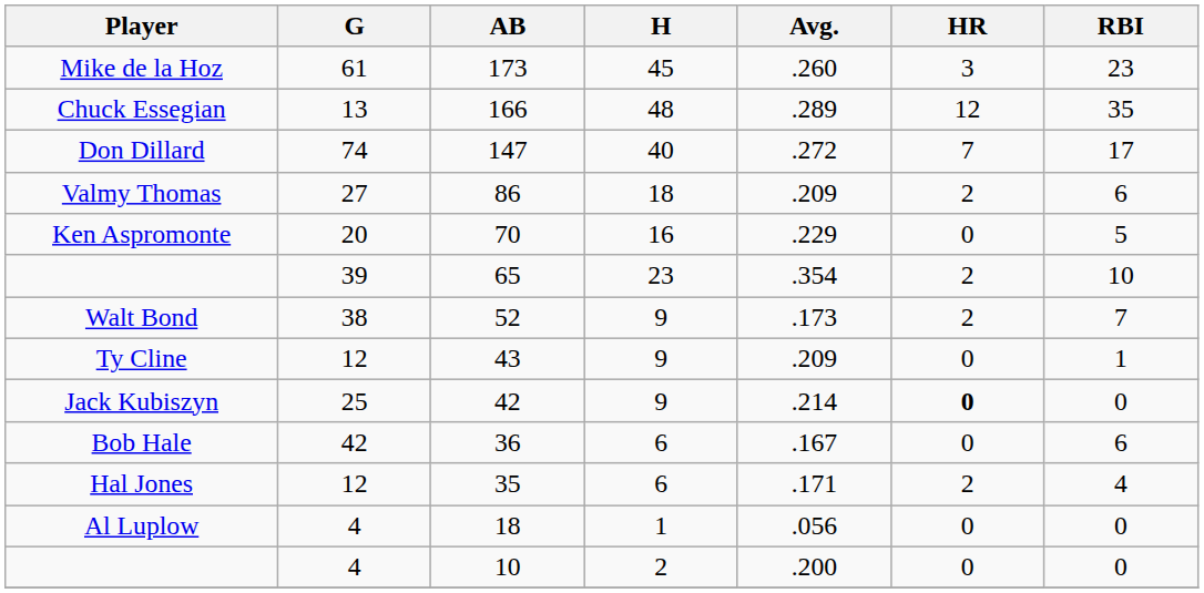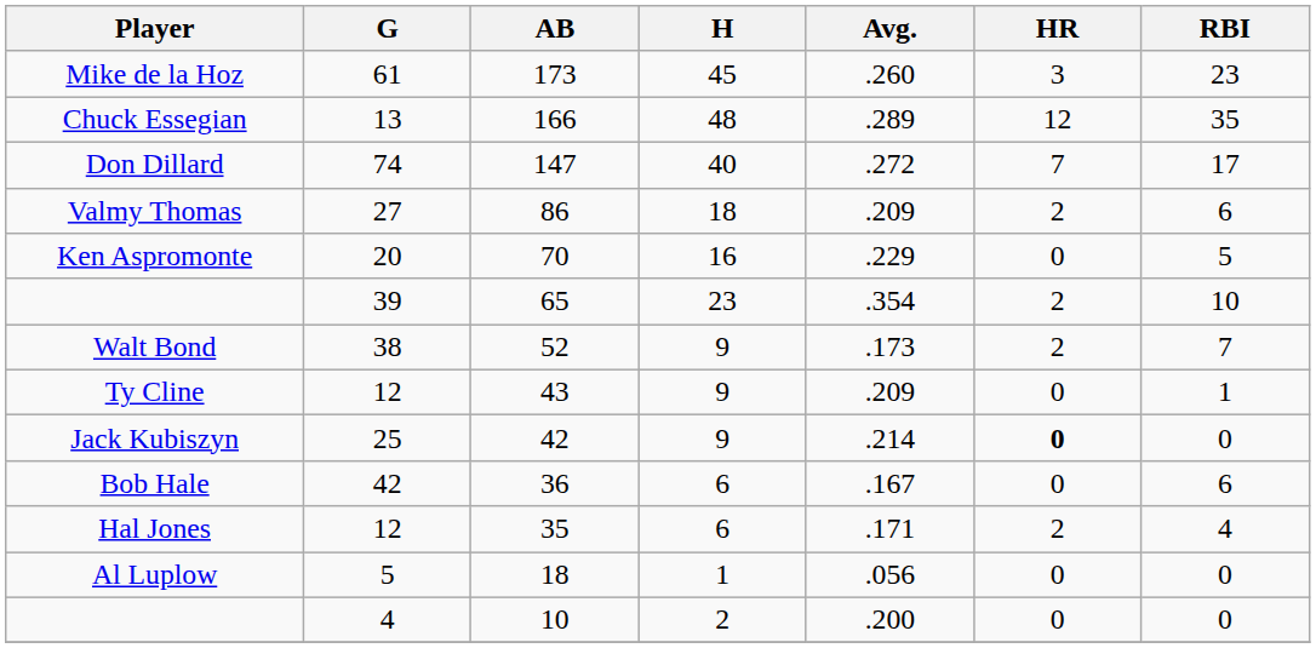 <table class="wikitable sortable">
 <tr>
 <th bgcolor="#DDDDFF" width="16%">Player</th>
 <th bgcolor="#DDDDFF" width="9%">G</th>
 <th bgcolor="#DDDDFF" width="9%">AB</th>
 <th bgcolor="#DDDDFF" width="9%">H</th>
 <th bgcolor="#DDDDFF" width="9%">Avg.</th>
 <th bgcolor="#DDDDFF" width="9%">HR</th>
 <th bgcolor="#DDDDFF" width="9%">RBI</th>
 </tr>
 <tr align="center">
 <td><a href='#'>Mike de la Hoz</a></td>
 <td>61</td>
 <td>173</td>
 <td>45</td>
 <td>.260</td>
 <td>3</td>
 <td>23</td>
 </tr>
 <tr align="center">
 <td><a href='#'>Chuck Essegian</a></td>
 <td>13</td>
 <td>166</td>
 <td>48</td>
 <td>.289</td>
 <td>12</td>
 <td>35</td>
 </tr>
 <tr align="center">
 <td><a href='#'>Don Dillard</a></td>
 <td>74</td>
 <td>147</td>
 <td>40</td>
 <td>.272</td>
 <td>7</td>
 <td>17</td>
 </tr>
 <tr align="center">
 <td><a href='#'>Valmy Thomas</a></td>
 <td>27</td>
 <td>86</td>
 <td>18</td>
 <td>.209</td>
 <td>2</td>
 <td>6</td>
 </tr>
 <tr align="center">
 <td><a href='#'>Ken Aspromonte</a></td>
 <td>20</td>
 <td>70</td>
 <td>16</td>
 <td>.229</td>
 <td>0</td>
 <td>5</td>
 </tr>
 <tr align="center">
 <td></td>
 <td>39</td>
 <td>65</td>
 <td>23</td>
 <td>.354</td>
 <td>2</td>
 <td>10</td>
 </tr>
 <tr align="center">
 <td><a href='#'>Walt Bond</a></td>
 <td>38</td>
 <td>52</td>
 <td>9</td>
 <td>.173</td>
 <td>2</td>
 <td>7</td>
 </tr>
 <tr align="center">
 <td><a href='#'>Ty Cline</a></td>
 <td>12</td>
 <td>43</td>
 <td>9</td>
 <td>.209</td>
 <td>0</td>
 <td>1</td>
 </tr>
 <tr align="center">
 <td><a href='#'>Jack Kubiszyn</a></td>
 <td>25</td>
 <td>42</td>
 <td>9</td>
 <td>.214</td>
 <td><strong>0</strong></td>
 <td>0</td>
 </tr>
 <tr align="center">
 <td><a href='#'>Bob Hale</a></td>
 <td>42</td>
 <td>36</td>
 <td>6</td>
 <td>.167</td>
 <td>0</td>
 <td>6</td>
 </tr>
 <tr align="center">
 <td><a href='#'>Hal Jones</a></td>
 <td>12</td>
 <td>35</td>
 <td>6</td>
 <td>.171</td>
 <td>2</td>
 <td>4</td>
 </tr>
 <tr align="center">
 <td><a href='#'>Al Luplow</a></td>
-<td>4</td>
+<td>5</td>
 <td>18</td>
 <td>1</td>
 <td>.056</td>
 <td>0</td>
 <td>0</td>
 </tr>
 <tr align="center">
 <td></td>
 <td>4</td>
 <td>10</td>
 <td>2</td>
 <td>.200</td>
 <td>0</td>
 <td>0</td>
 </tr>
 <tr align="center">
 </tr>
 </table>
